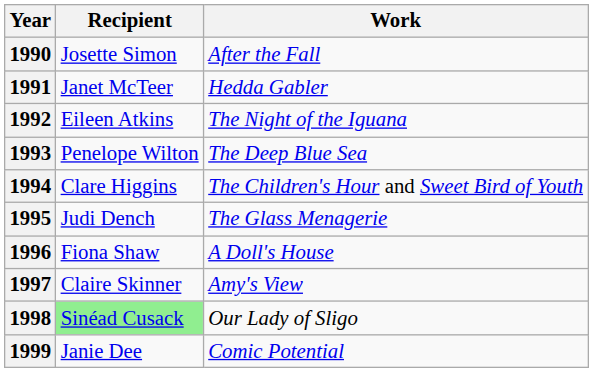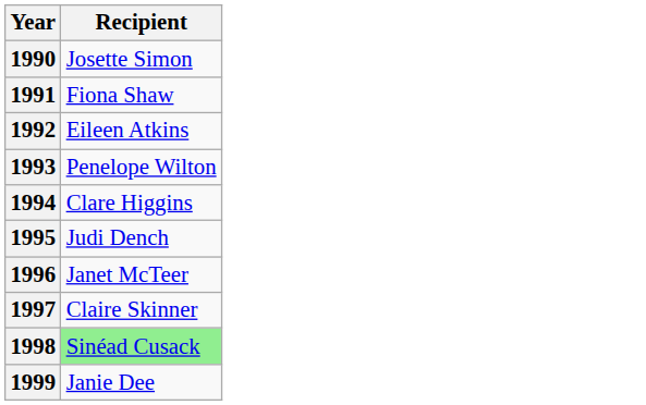 <table class="wikitable">
 <tr>
 <th>Year</th>
 <th>Recipient</th>
-<th>Work</th>
 </tr>
 <tr>
 <th>1990</th>
 <td><a href='#'>Josette Simon</a></td>
-<td><em><a href='#'>After the Fall</a></em></td>
 </tr>
 <tr>
 <th>1991</th>
-<td><a href='#'>Janet McTeer</a></td>
-<td><em><a href='#'>Hedda Gabler</a></em></td>
+<td><a href='#'>Fiona Shaw</a></td>
 </tr>
 <tr>
 <th>1992</th>
 <td><a href='#'>Eileen Atkins</a></td>
-<td><em><a href='#'>The Night of the Iguana</a></em></td>
 </tr>
 <tr>
 <th>1993</th>
 <td><a href='#'>Penelope Wilton</a></td>
-<td><em><a href='#'>The Deep Blue Sea</a></em></td>
 </tr>
 <tr>
 <th>1994</th>
 <td><a href='#'>Clare Higgins</a></td>
-<td><em><a href='#'>The Children's Hour</a></em> and <em><a href='#'>Sweet Bird of Youth</a></em></td>
 </tr>
 <tr>
 <th>1995</th>
 <td><a href='#'>Judi Dench</a></td>
-<td><em><a href='#'>The Glass Menagerie</a></em></td>
 </tr>
 <tr>
 <th>1996</th>
-<td><a href='#'>Fiona Shaw</a></td>
-<td><em><a href='#'>A Doll's House</a></em></td>
+<td><a href='#'>Janet McTeer</a></td>
 </tr>
 <tr>
 <th>1997</th>
 <td><a href='#'>Claire Skinner</a></td>
-<td><em><a href='#'>Amy's View</a></em></td>
 </tr>
 <tr>
 <th>1998</th>
 <td style="background: lightgreen;"><a href='#'>Sinéad Cusack</a></td>
-<td><em>Our Lady of Sligo</em></td>
 </tr>
 <tr>
 <th>1999</th>
 <td><a href='#'>Janie Dee</a></td>
-<td><em><a href='#'>Comic Potential</a></em></td>
 </tr>
 </table>
